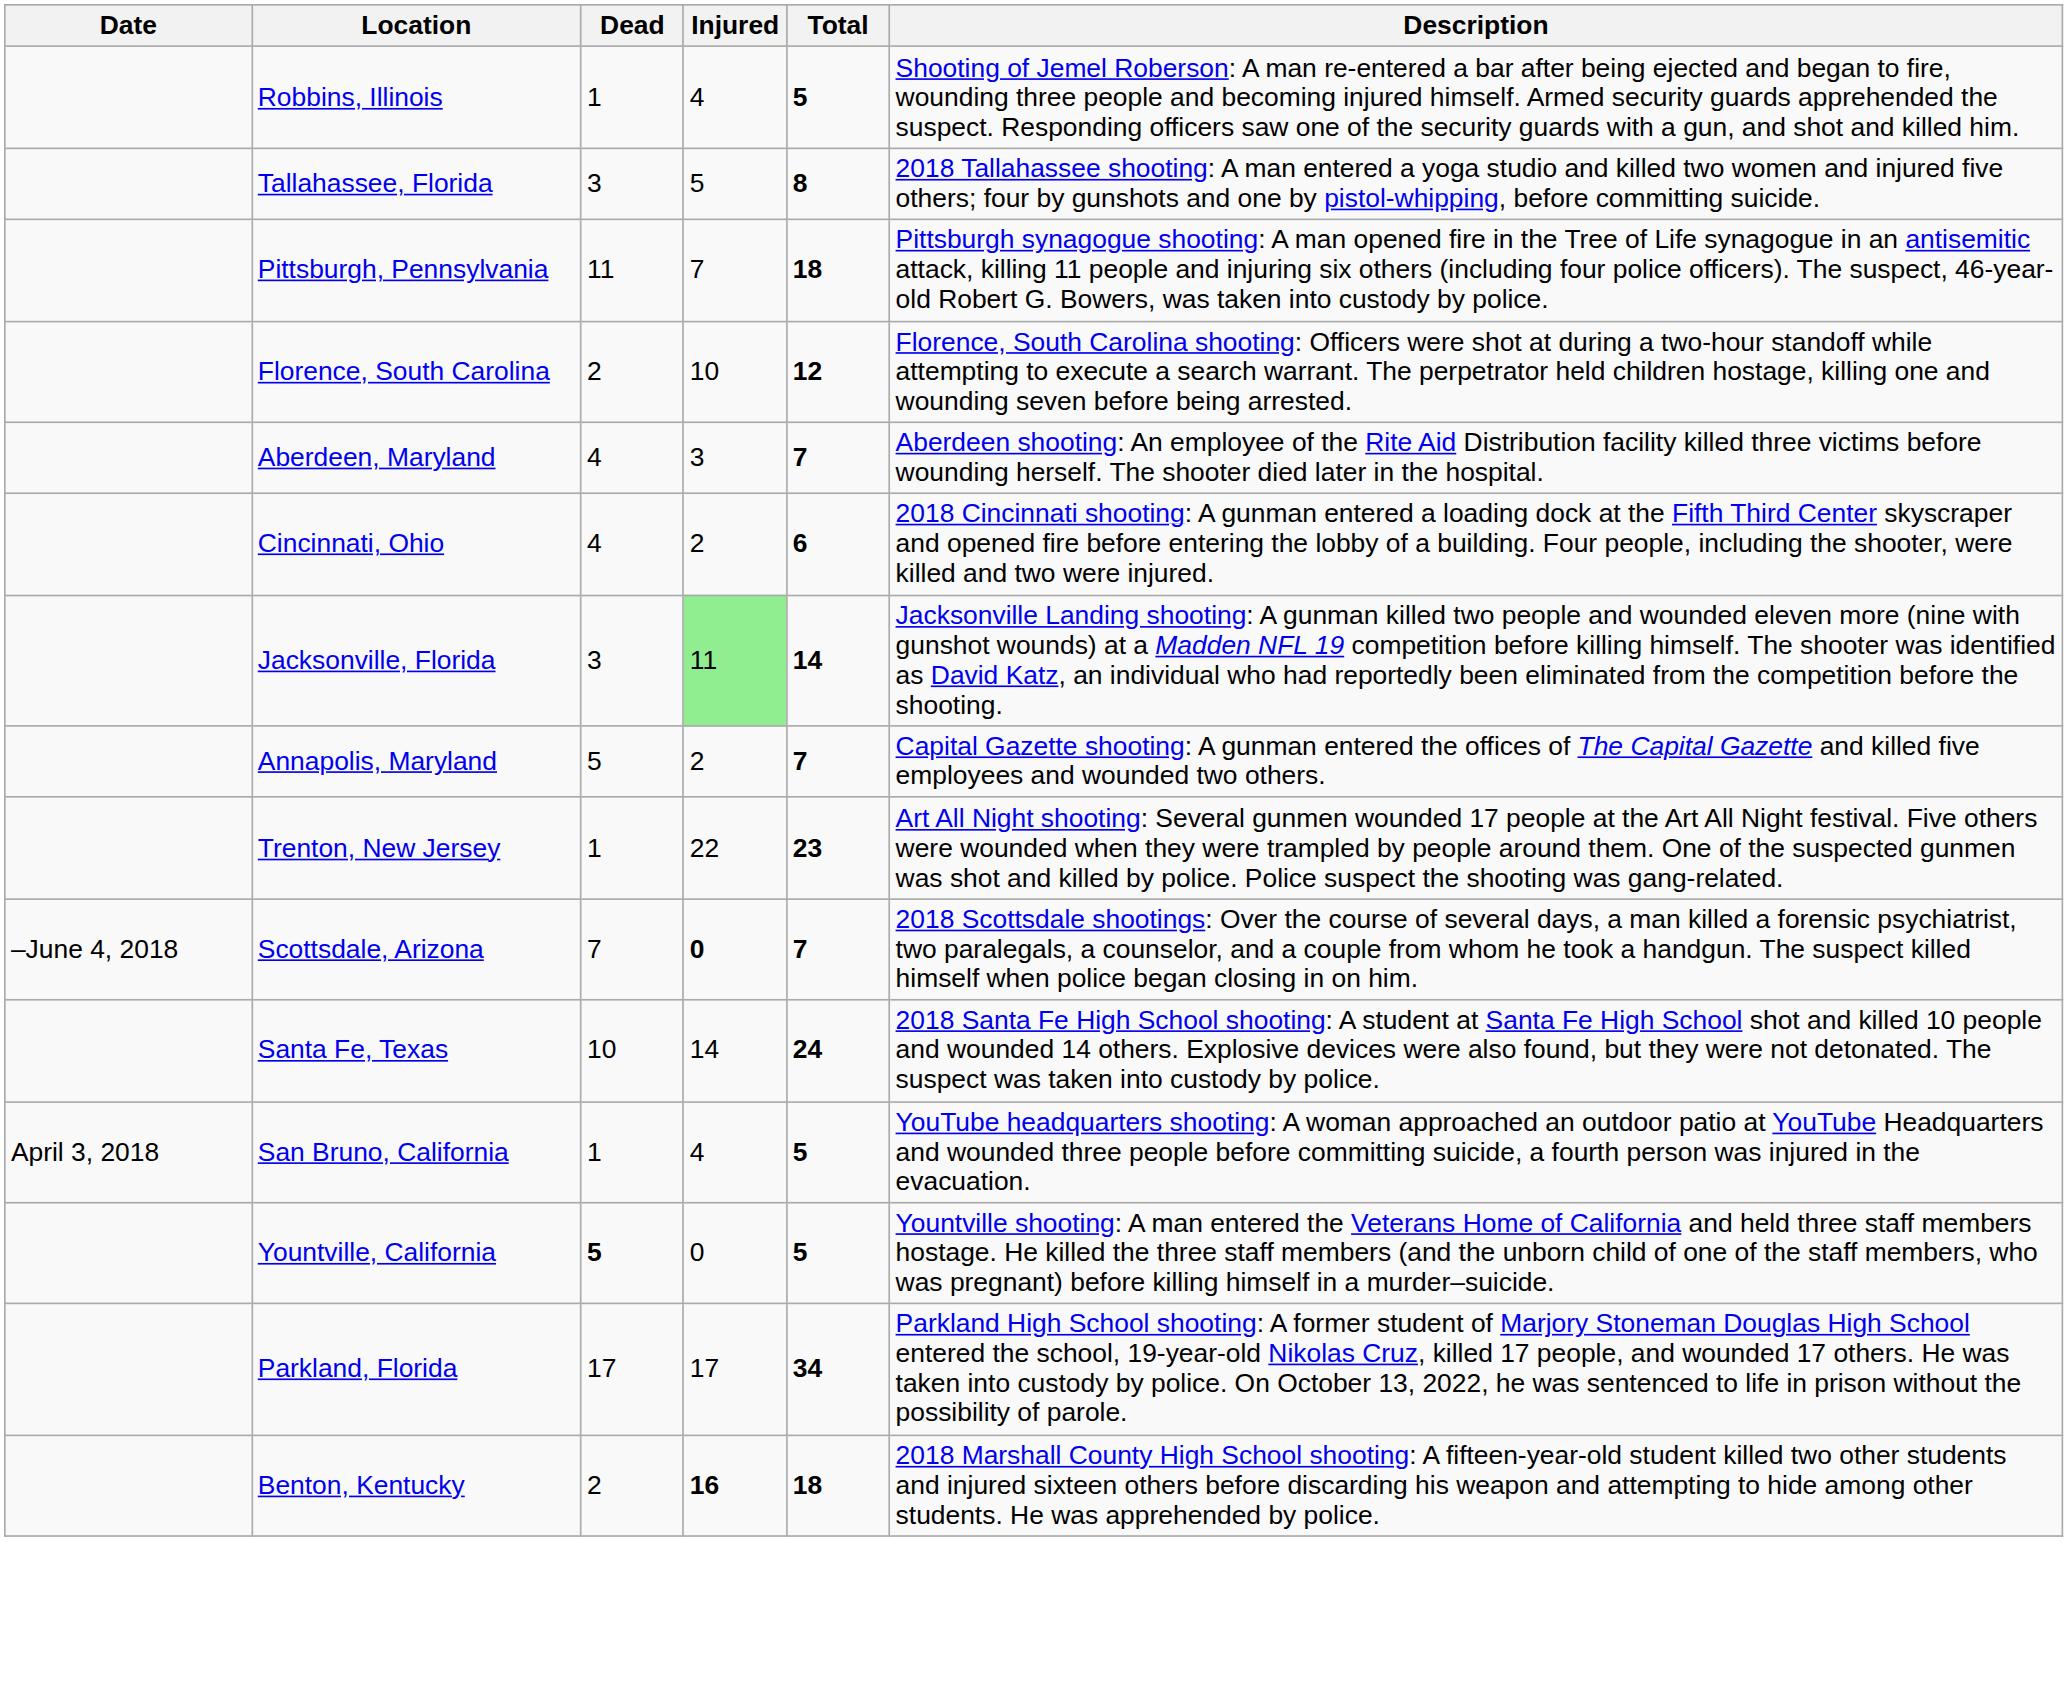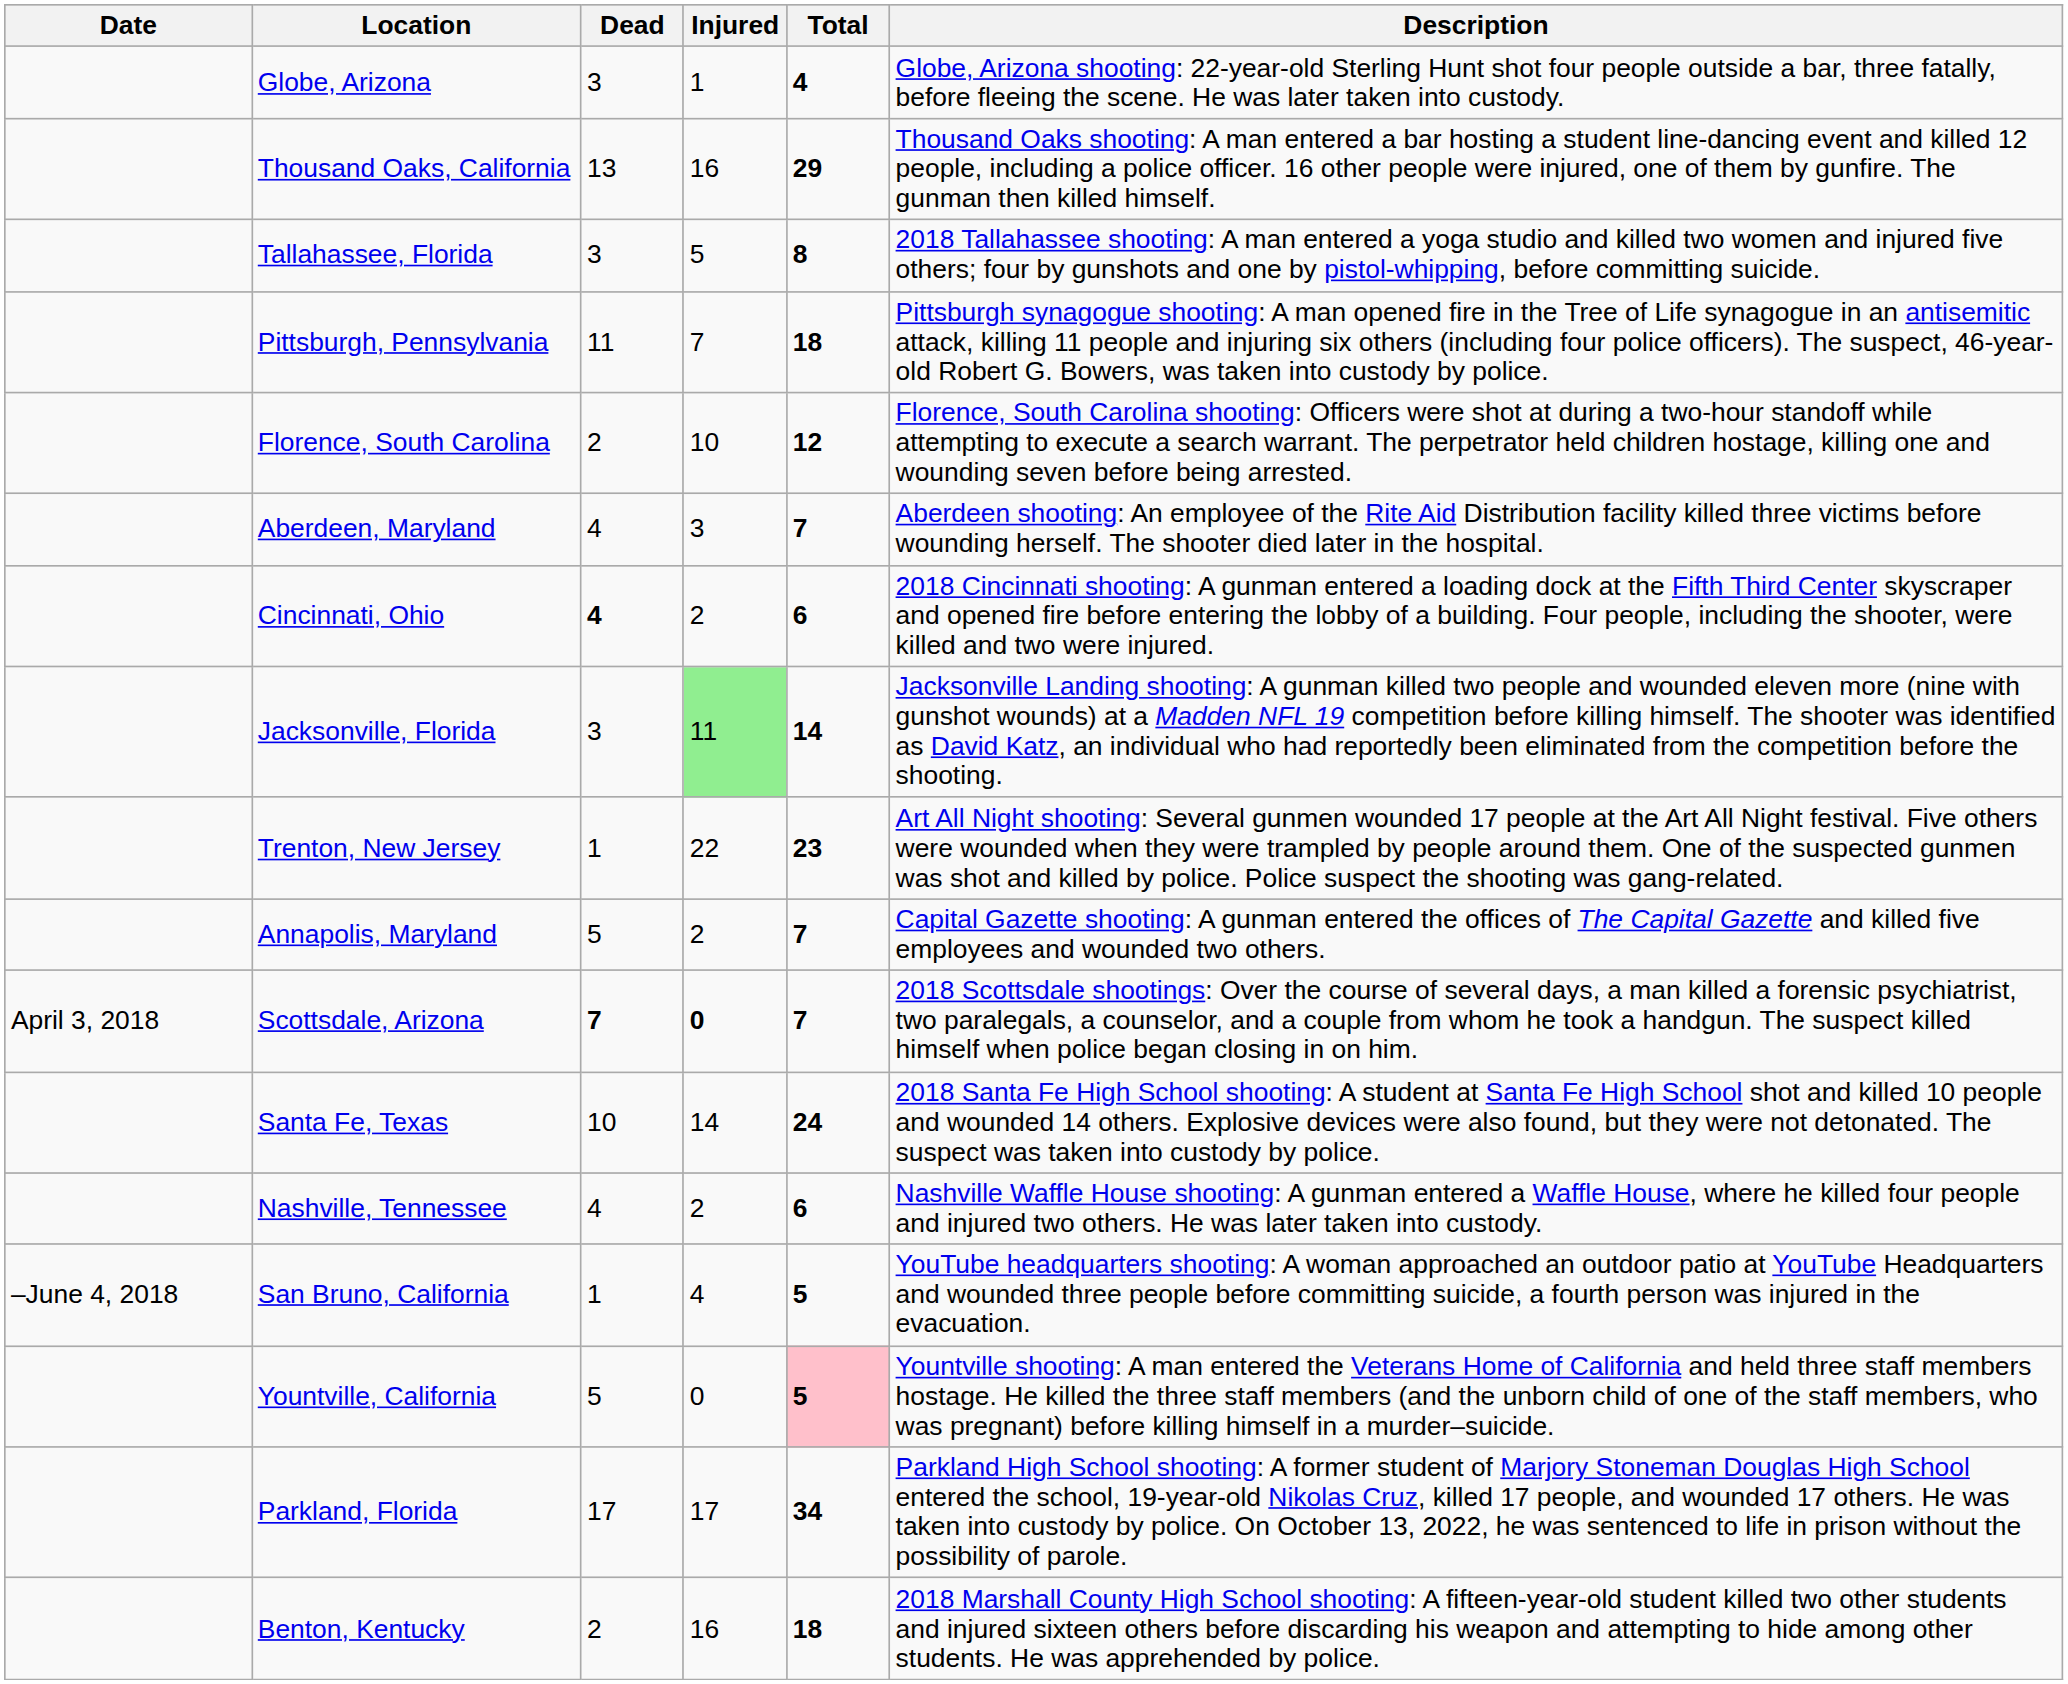 <table class="wikitable sortable">
 <tr>
 <th width=12%>Date</th>
 <th width=16%>Location</th>
 <th width=5%>Dead</th>
 <th width=5%>Injured</th>
 <th width=5%>Total</th>
 <th width=60%>Description</th>
 </tr>
 <tr>
 <td></td>
-<td><a href='#'>Robbins, Illinois</a></td>
+<td><a href='#'>Globe, Arizona</a></td>
+<td>3</td>
 <td>1</td>
-<td>4</td>
-<td><strong>5</strong></td>
-<td><a href='#'>Shooting of Jemel Roberson</a>: A man re-entered a bar after being ejected and began to fire, wounding three people and becoming injured himself. Armed security guards apprehended the suspect. Responding officers saw one of the security guards with a gun, and shot and killed him.</td>
+<td><strong>4</strong></td>
+<td><a href='#'>Globe, Arizona shooting</a>: 22-year-old Sterling Hunt shot four people outside a bar, three fatally, before fleeing the scene. He was later taken into custody.</td>
+</tr>
+<tr>
+<td></td>
+<td><a href='#'>Thousand Oaks, California</a></td>
+<td>13</td>
+<td>16</td>
+<td><strong>29</strong></td>
+<td><a href='#'>Thousand Oaks shooting</a>: A man entered a bar hosting a student line-dancing event and killed 12 people, including a police officer. 16 other people were injured, one of them by gunfire. The gunman then killed himself.</td>
 </tr>
 <tr>
 <td></td>
 <td><a href='#'>Tallahassee, Florida</a></td>
 <td>3</td>
 <td>5</td>
 <td><strong>8</strong></td>
 <td><a href='#'>2018 Tallahassee shooting</a>: A man entered a yoga studio and killed two women and injured five others; four by gunshots and one by <a href='#'>pistol-whipping</a>, before committing suicide.</td>
 </tr>
 <tr>
 <td></td>
 <td><a href='#'>Pittsburgh, Pennsylvania</a></td>
 <td>11</td>
 <td>7</td>
 <td><strong>18</strong></td>
 <td><a href='#'>Pittsburgh synagogue shooting</a>: A man opened fire in the Tree of Life synagogue in an <a href='#'>antisemitic</a> attack, killing 11 people and injuring six others (including four police officers). The suspect, 46-year-old Robert G. Bowers, was taken into custody by police.</td>
 </tr>
 <tr>
 <td></td>
 <td><a href='#'>Florence, South Carolina</a></td>
 <td>2</td>
 <td>10</td>
 <td><strong>12</strong></td>
 <td><a href='#'>Florence, South Carolina shooting</a>: Officers were shot at during a two-hour standoff while attempting to execute a search warrant. The perpetrator held children hostage, killing one and wounding seven before being arrested.</td>
 </tr>
 <tr>
 <td></td>
 <td><a href='#'>Aberdeen, Maryland</a></td>
 <td>4</td>
 <td>3</td>
 <td><strong>7</strong></td>
 <td><a href='#'>Aberdeen shooting</a>: An employee of the <a href='#'>Rite Aid</a> Distribution facility killed three victims before wounding herself. The shooter died later in the hospital.</td>
 </tr>
 <tr>
 <td></td>
 <td><a href='#'>Cincinnati, Ohio</a></td>
-<td>4</td>
+<td><strong>4</strong></td>
 <td>2</td>
 <td><strong>6</strong></td>
 <td><a href='#'>2018 Cincinnati shooting</a>: A gunman entered a loading dock at the <a href='#'>Fifth Third Center</a> skyscraper and opened fire before entering the lobby of a building. Four people, including the shooter, were killed and two were injured.</td>
 </tr>
 <tr>
 <td></td>
 <td><a href='#'>Jacksonville, Florida</a></td>
 <td>3</td>
 <td style="background: lightgreen;">11</td>
 <td><strong>14</strong></td>
 <td><a href='#'>Jacksonville Landing shooting</a>: A gunman killed two people and wounded eleven more (nine with gunshot wounds) at a <em><a href='#'>Madden NFL 19</a></em> competition before killing himself. The shooter was identified as <a href='#'>David Katz</a>, an individual who had reportedly been eliminated from the competition before the shooting.</td>
 </tr>
 <tr>
 <td></td>
+<td><a href='#'>Trenton, New Jersey</a></td>
+<td>1</td>
+<td>22</td>
+<td><strong>23</strong></td>
+<td><a href='#'>Art All Night shooting</a>: Several gunmen wounded 17 people at the Art All Night festival. Five others were wounded when they were trampled by people around them. One of the suspected gunmen was shot and killed by police. Police suspect the shooting was gang-related.</td>
+</tr>
+<tr>
+<td></td>
 <td><a href='#'>Annapolis, Maryland</a></td>
 <td>5</td>
 <td>2</td>
 <td><strong>7</strong></td>
 <td><a href='#'>Capital Gazette shooting</a>: A gunman entered the offices of <a href='#'><em>The Capital Gazette</em></a> and killed five employees and wounded two others.</td>
 </tr>
 <tr>
-<td></td>
-<td><a href='#'>Trenton, New Jersey</a></td>
-<td>1</td>
-<td>22</td>
-<td><strong>23</strong></td>
-<td><a href='#'>Art All Night shooting</a>: Several gunmen wounded 17 people at the Art All Night festival. Five others were wounded when they were trampled by people around them. One of the suspected gunmen was shot and killed by police. Police suspect the shooting was gang-related.</td>
-</tr>
-<tr>
-<td>–June 4, 2018</td>
+<td>April 3, 2018</td>
 <td><a href='#'>Scottsdale, Arizona</a></td>
-<td>7</td>
+<td><strong>7</strong></td>
 <td><strong>0</strong></td>
 <td><strong>7</strong></td>
 <td><a href='#'>2018 Scottsdale shootings</a>: Over the course of several days, a man killed a forensic psychiatrist, two paralegals, a counselor, and a couple from whom he took a handgun. The suspect killed himself when police began closing in on him.</td>
 </tr>
 <tr>
 <td></td>
 <td><a href='#'>Santa Fe, Texas</a></td>
 <td>10</td>
 <td>14</td>
 <td><strong>24</strong></td>
 <td><a href='#'>2018 Santa Fe High School shooting</a>: A student at <a href='#'>Santa Fe High School</a> shot and killed 10 people and wounded 14 others. Explosive devices were also found, but they were not detonated. The suspect was taken into custody by police.</td>
 </tr>
 <tr>
-<td>April 3, 2018</td>
+<td></td>
+<td><a href='#'>Nashville, Tennessee</a></td>
+<td>4</td>
+<td>2</td>
+<td><strong>6</strong></td>
+<td><a href='#'>Nashville Waffle House shooting</a>: A gunman entered a <a href='#'>Waffle House</a>, where he killed four people and injured two others. He was later taken into custody.</td>
+</tr>
+<tr>
+<td>–June 4, 2018</td>
 <td><a href='#'>San Bruno, California</a></td>
 <td>1</td>
 <td>4</td>
 <td><strong>5</strong></td>
 <td><a href='#'>YouTube headquarters shooting</a>: A woman approached an outdoor patio at <a href='#'>YouTube</a> Headquarters and wounded three people before committing suicide, a fourth person was injured in the evacuation.</td>
 </tr>
 <tr>
 <td></td>
 <td><a href='#'>Yountville, California</a></td>
-<td><strong>5</strong></td>
+<td>5</td>
 <td>0</td>
-<td><strong>5</strong></td>
+<td style="background: pink;"><strong>5</strong></td>
 <td><a href='#'>Yountville shooting</a>: A man entered the <a href='#'>Veterans Home of California</a> and held three staff members hostage. He killed the three staff members (and the unborn child of one of the staff members, who was pregnant) before killing himself in a murder–suicide.</td>
 </tr>
 <tr>
 <td></td>
 <td><a href='#'>Parkland, Florida</a></td>
 <td>17</td>
 <td>17</td>
 <td><strong>34</strong></td>
 <td><a href='#'>Parkland High School shooting</a>: A former student of <a href='#'>Marjory Stoneman Douglas High School</a> entered the school, 19-year-old <a href='#'>Nikolas Cruz</a>, killed 17 people, and wounded 17 others. He was taken into custody by police. On October 13, 2022, he was sentenced to life in prison without the possibility of parole.</td>
 </tr>
 <tr>
 <td></td>
 <td><a href='#'>Benton, Kentucky</a></td>
 <td>2</td>
-<td><strong>16</strong></td>
+<td>16</td>
 <td><strong>18</strong></td>
 <td><a href='#'>2018 Marshall County High School shooting</a>: A fifteen-year-old student killed two other students and injured sixteen others before discarding his weapon and attempting to hide among other students. He was apprehended by police.</td>
 </tr>
 </table>
